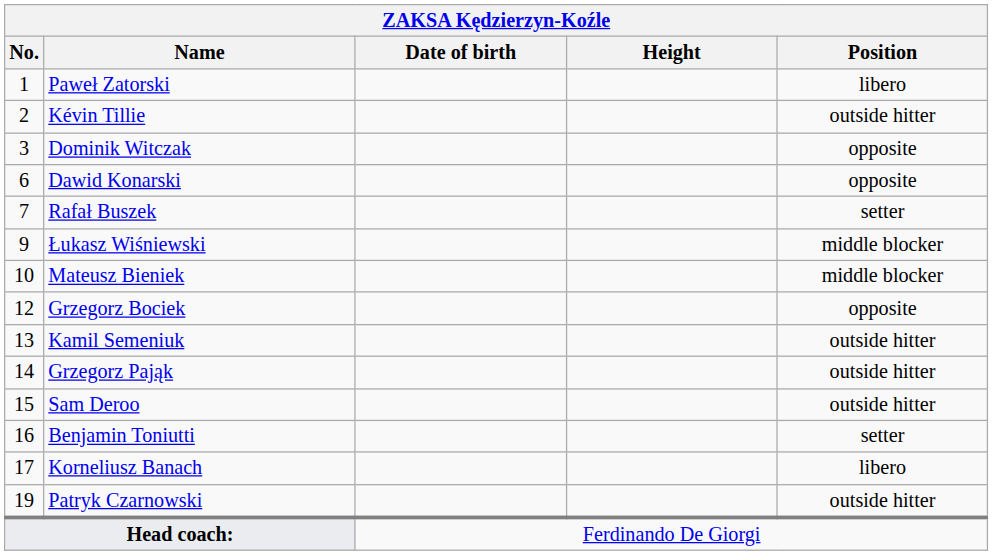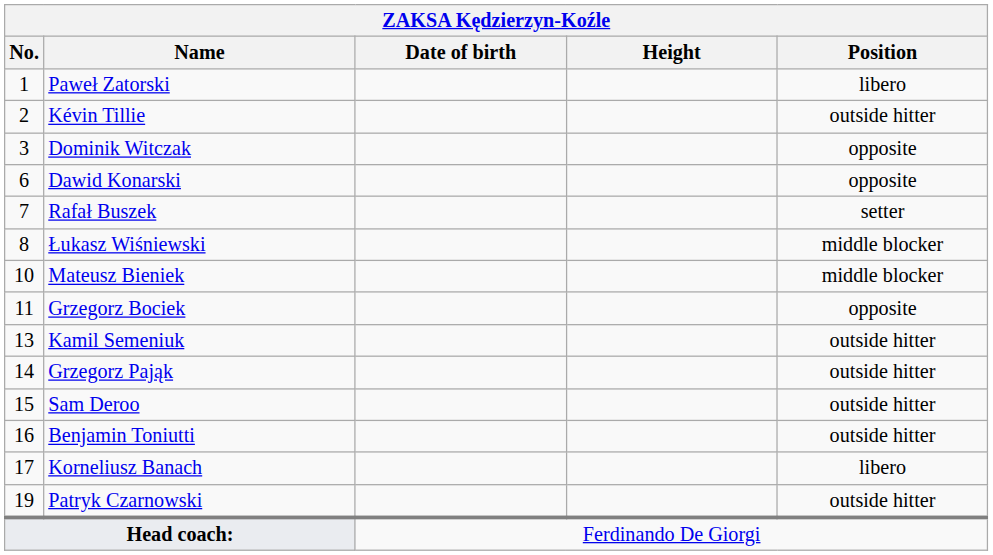 <table class="wikitable collapsible collapsed" style="font-size:100%; text-align:center">
 <tr>
 <th colspan=5 style="width:30em"><a href='#'>ZAKSA Kędzierzyn-Koźle</a></th>
 </tr>
 <tr>
 <th>No.</th>
 <th style="width:15em">Name</th>
 <th style="width:10em">Date of birth</th>
 <th style="width:10em">Height</th>
 <th style="width:10em">Position</th>
 </tr>
 <tr>
 <td>1</td>
 <td align=left> <a href='#'>Paweł Zatorski</a></td>
 <td align=right></td>
 <td></td>
 <td>libero</td>
 </tr>
 <tr>
 <td>2</td>
 <td align=left> <a href='#'>Kévin Tillie</a></td>
 <td align=right></td>
 <td></td>
 <td>outside hitter</td>
 </tr>
 <tr>
 <td>3</td>
 <td align=left> <a href='#'>Dominik Witczak</a></td>
 <td align=right></td>
 <td></td>
 <td>opposite</td>
 </tr>
 <tr>
 <td>6</td>
 <td align=left> <a href='#'>Dawid Konarski</a></td>
 <td align=right></td>
 <td></td>
 <td>opposite</td>
 </tr>
 <tr>
 <td>7</td>
 <td align=left> <a href='#'>Rafał Buszek</a></td>
 <td align=right></td>
 <td></td>
 <td>setter</td>
 </tr>
 <tr>
-<td>9</td>
+<td>8</td>
 <td align=left> <a href='#'>Łukasz Wiśniewski</a></td>
 <td align=right></td>
 <td></td>
 <td>middle blocker</td>
 </tr>
 <tr>
 <td>10</td>
 <td align=left> <a href='#'>Mateusz Bieniek</a></td>
 <td align=right></td>
 <td></td>
 <td>middle blocker</td>
 </tr>
 <tr>
-<td>12</td>
+<td>11</td>
 <td align=left> <a href='#'>Grzegorz Bociek</a></td>
 <td align=right></td>
 <td></td>
 <td>opposite</td>
 </tr>
 <tr>
 <td>13</td>
 <td align=left> <a href='#'>Kamil Semeniuk</a></td>
 <td align=right></td>
 <td></td>
 <td>outside hitter</td>
 </tr>
 <tr>
 <td>14</td>
 <td align=left> <a href='#'>Grzegorz Pająk</a></td>
 <td align=right></td>
 <td></td>
 <td>outside hitter</td>
 </tr>
 <tr>
 <td>15</td>
 <td align=left> <a href='#'>Sam Deroo</a></td>
 <td align=right></td>
 <td></td>
 <td>outside hitter</td>
 </tr>
 <tr>
 <td>16</td>
 <td align=left> <a href='#'>Benjamin Toniutti</a></td>
 <td align=right></td>
 <td></td>
-<td>setter</td>
+<td>outside hitter</td>
 </tr>
 <tr>
 <td>17</td>
 <td align=left> <a href='#'>Korneliusz Banach</a></td>
 <td align=right></td>
 <td></td>
 <td>libero</td>
 </tr>
 <tr>
 <td>19</td>
 <td align=left> <a href='#'>Patryk Czarnowski</a></td>
 <td align=right></td>
 <td></td>
 <td>outside hitter</td>
 </tr>
 <tr style="border-top: 3px solid grey">
 <td colspan=2 style="background:#EAECF0"><strong>Head coach:</strong></td>
 <td colspan=3> <a href='#'>Ferdinando De Giorgi</a></td>
 </tr>
 </table>
